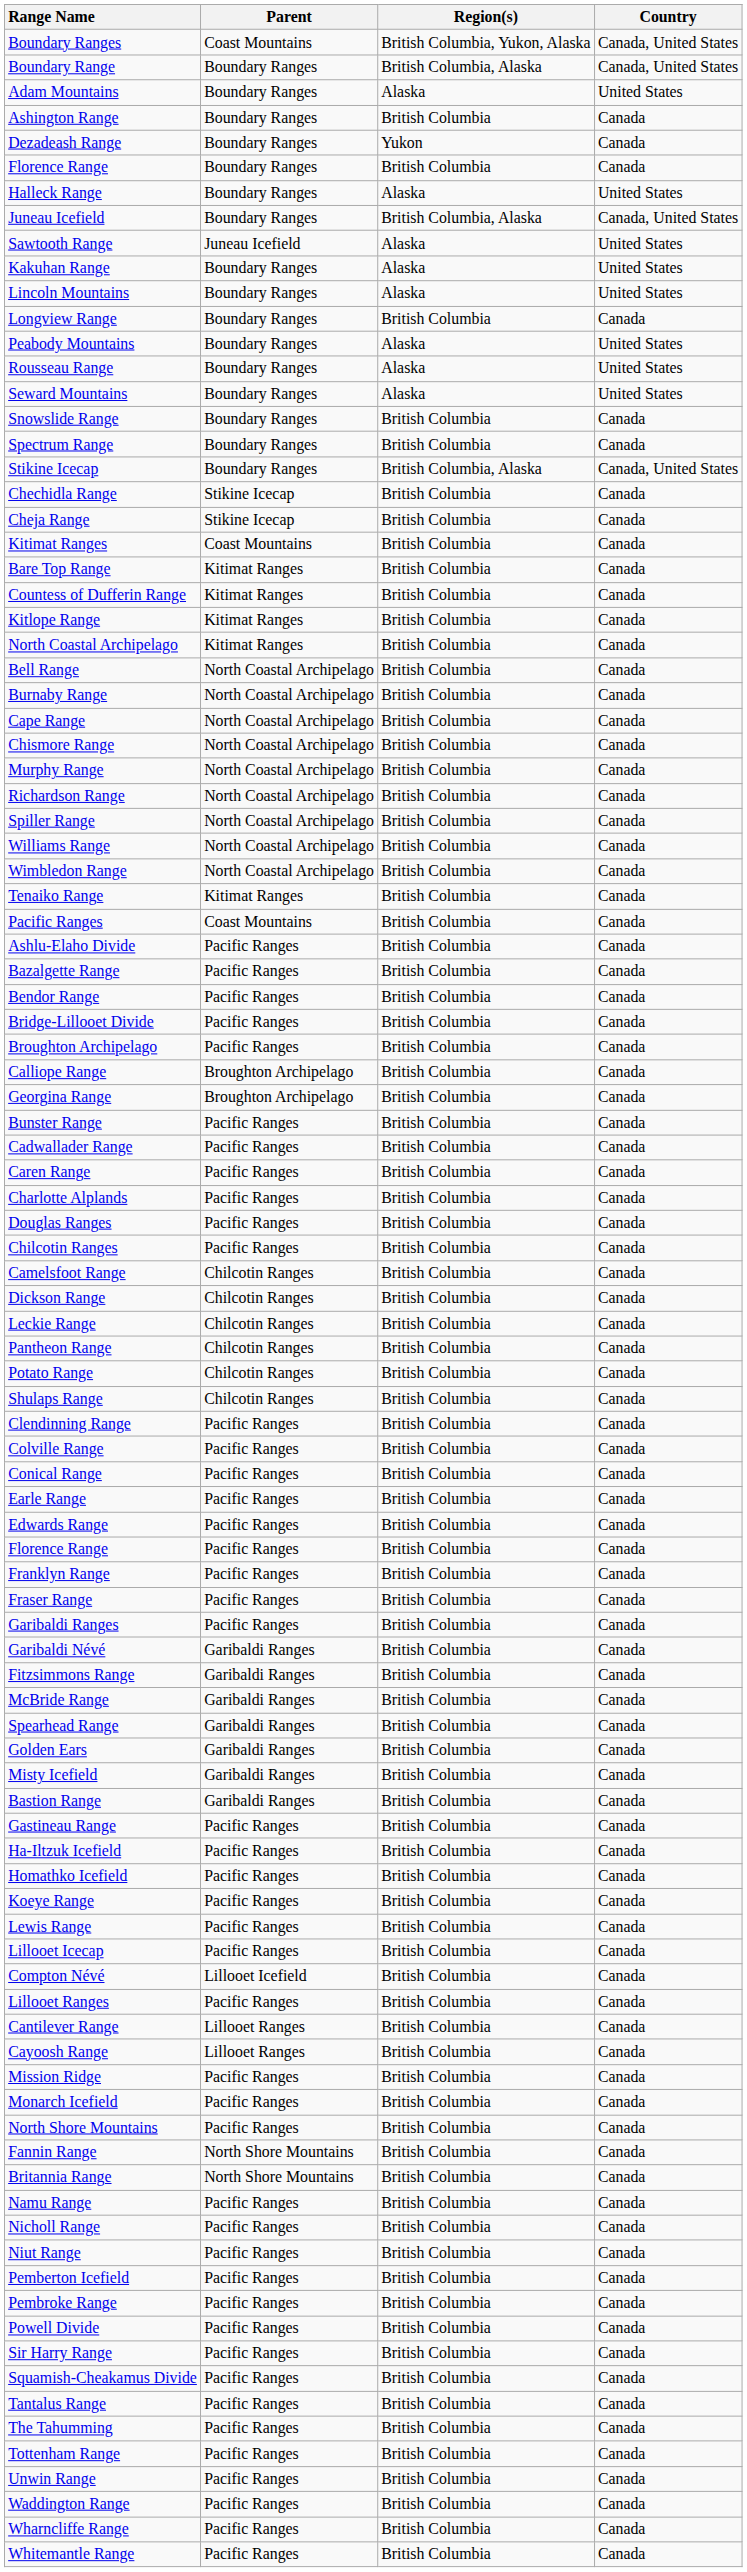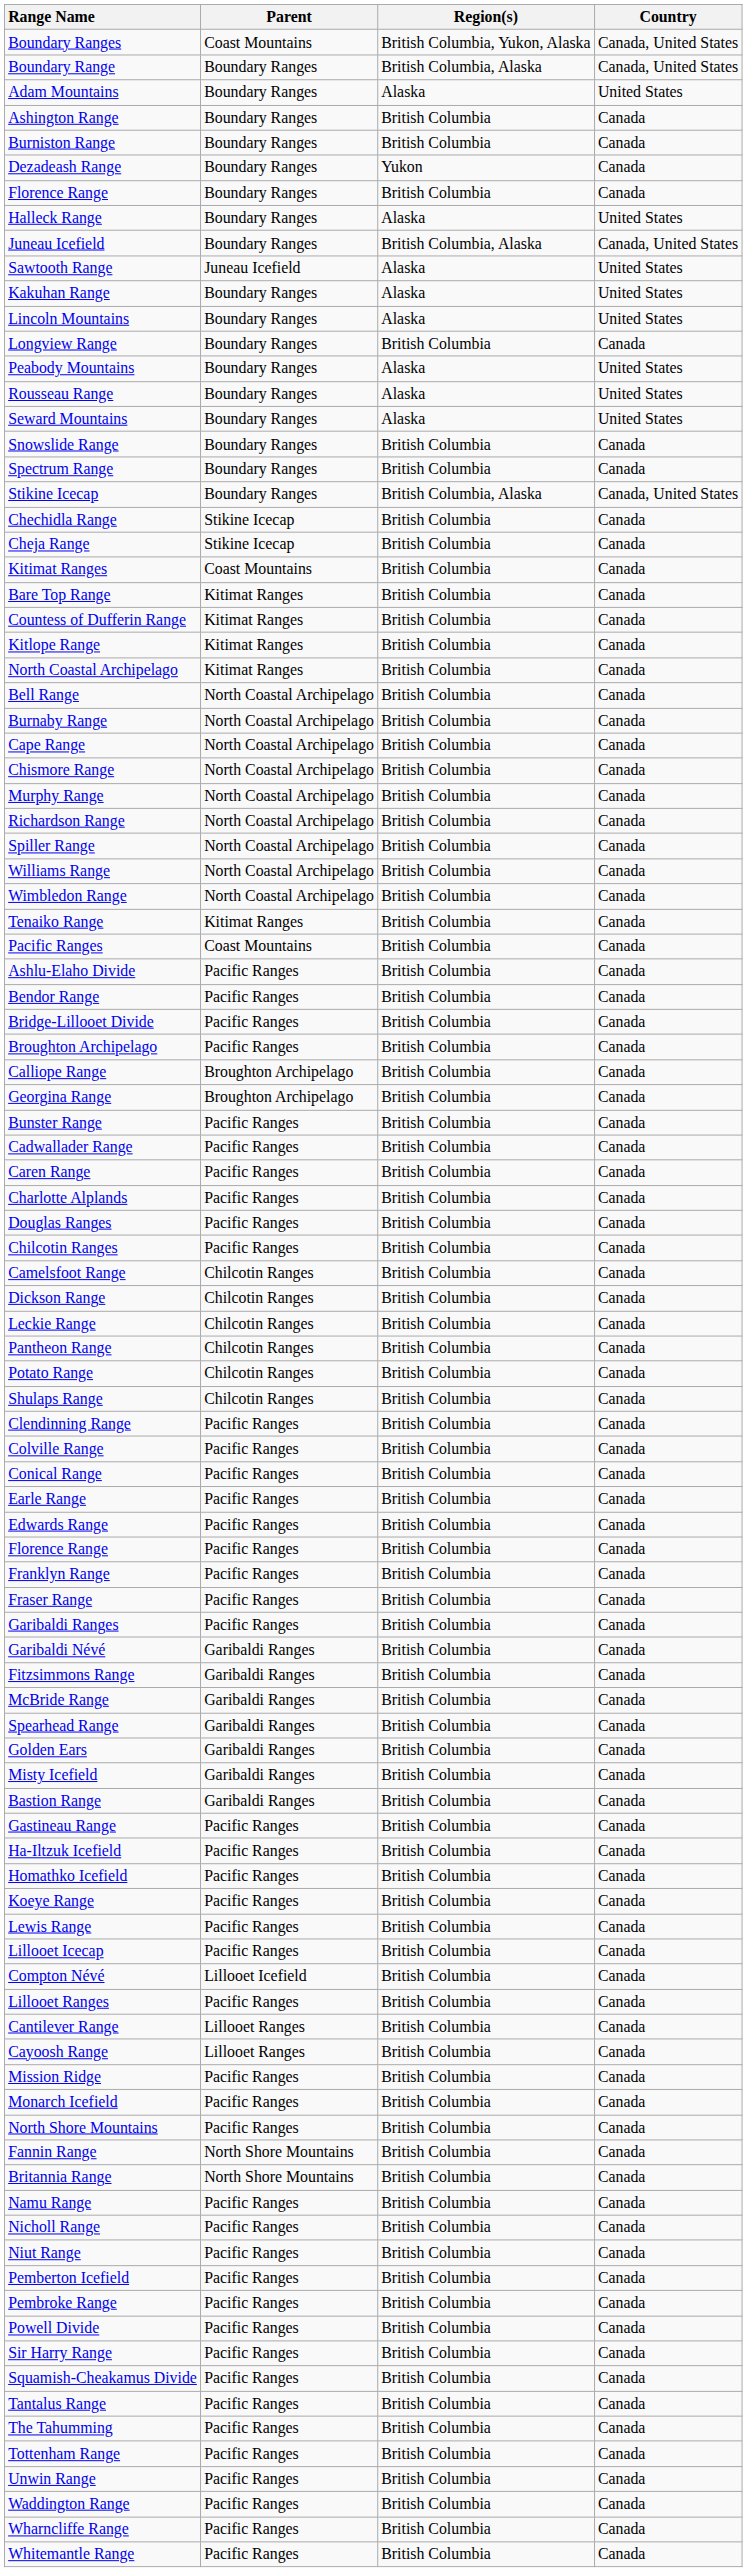 <table class="wikitable sortable" 2" cellspacing="width:100%" style="border-style:solid; border-width:1px; border-color:grey">
 <tr style="background:#efefef;">
 <th style="text-align:left;">Range Name</th>
 <th>Parent</th>
 <th>Region(s)</th>
 <th>Country</th>
 </tr>
 <tr>
 <td><a href='#'>Boundary Ranges</a></td>
 <td>Coast Mountains</td>
 <td>British Columbia, Yukon, Alaska</td>
 <td>Canada, United States</td>
 </tr>
 <tr>
 <td><a href='#'>Boundary Range</a></td>
 <td>Boundary Ranges</td>
 <td>British Columbia, Alaska</td>
 <td>Canada, United States</td>
 </tr>
 <tr>
 <td><a href='#'>Adam Mountains</a></td>
 <td>Boundary Ranges</td>
 <td>Alaska</td>
 <td>United States</td>
 </tr>
 <tr>
 <td><a href='#'>Ashington Range</a></td>
+<td>Boundary Ranges</td>
+<td>British Columbia</td>
+<td>Canada</td>
+</tr>
+<tr>
+<td><a href='#'>Burniston Range</a></td>
 <td>Boundary Ranges</td>
 <td>British Columbia</td>
 <td>Canada</td>
 </tr>
 <tr>
 <td><a href='#'>Dezadeash Range</a></td>
 <td>Boundary Ranges</td>
 <td>Yukon</td>
 <td>Canada</td>
 </tr>
 <tr>
 <td><a href='#'>Florence Range</a></td>
 <td>Boundary Ranges</td>
 <td>British Columbia</td>
 <td>Canada</td>
 </tr>
 <tr>
 <td><a href='#'>Halleck Range</a></td>
 <td>Boundary Ranges</td>
 <td>Alaska</td>
 <td>United States</td>
 </tr>
 <tr>
 <td><a href='#'>Juneau Icefield</a></td>
 <td>Boundary Ranges</td>
 <td>British Columbia, Alaska</td>
 <td>Canada, United States</td>
 </tr>
 <tr>
 <td><a href='#'>Sawtooth Range</a></td>
 <td>Juneau Icefield</td>
 <td>Alaska</td>
 <td>United States</td>
 </tr>
 <tr>
 <td><a href='#'>Kakuhan Range</a></td>
 <td>Boundary Ranges</td>
 <td>Alaska</td>
 <td>United States</td>
 </tr>
 <tr>
 <td><a href='#'>Lincoln Mountains</a></td>
 <td>Boundary Ranges</td>
 <td>Alaska</td>
 <td>United States</td>
 </tr>
 <tr>
 <td><a href='#'>Longview Range</a></td>
 <td>Boundary Ranges</td>
 <td>British Columbia</td>
 <td>Canada</td>
 </tr>
 <tr>
 <td><a href='#'>Peabody Mountains</a></td>
 <td>Boundary Ranges</td>
 <td>Alaska</td>
 <td>United States</td>
 </tr>
 <tr>
 <td><a href='#'>Rousseau Range</a></td>
 <td>Boundary Ranges</td>
 <td>Alaska</td>
 <td>United States</td>
 </tr>
 <tr>
 <td><a href='#'>Seward Mountains</a></td>
 <td>Boundary Ranges</td>
 <td>Alaska</td>
 <td>United States</td>
 </tr>
 <tr>
 <td><a href='#'>Snowslide Range</a></td>
 <td>Boundary Ranges</td>
 <td>British Columbia</td>
 <td>Canada</td>
 </tr>
 <tr>
 <td><a href='#'>Spectrum Range</a></td>
 <td>Boundary Ranges</td>
 <td>British Columbia</td>
 <td>Canada</td>
 </tr>
 <tr>
 <td><a href='#'>Stikine Icecap</a></td>
 <td>Boundary Ranges</td>
 <td>British Columbia, Alaska</td>
 <td>Canada, United States</td>
 </tr>
 <tr>
 <td><a href='#'>Chechidla Range</a></td>
 <td>Stikine Icecap</td>
 <td>British Columbia</td>
 <td>Canada</td>
 </tr>
 <tr>
 <td><a href='#'>Cheja Range</a></td>
 <td>Stikine Icecap</td>
 <td>British Columbia</td>
 <td>Canada</td>
 </tr>
 <tr>
 <td><a href='#'>Kitimat Ranges</a></td>
 <td>Coast Mountains</td>
 <td>British Columbia</td>
 <td>Canada</td>
 </tr>
 <tr>
 <td><a href='#'>Bare Top Range</a></td>
 <td>Kitimat Ranges</td>
 <td>British Columbia</td>
 <td>Canada</td>
 </tr>
 <tr>
 <td><a href='#'>Countess of Dufferin Range</a></td>
 <td>Kitimat Ranges</td>
 <td>British Columbia</td>
 <td>Canada</td>
 </tr>
 <tr>
 <td><a href='#'>Kitlope Range</a></td>
 <td>Kitimat Ranges</td>
 <td>British Columbia</td>
 <td>Canada</td>
 </tr>
 <tr>
 <td><a href='#'>North Coastal Archipelago</a></td>
 <td>Kitimat Ranges</td>
 <td>British Columbia</td>
 <td>Canada</td>
 </tr>
 <tr>
 <td><a href='#'>Bell Range</a></td>
 <td>North Coastal Archipelago</td>
 <td>British Columbia</td>
 <td>Canada</td>
 </tr>
 <tr>
 <td><a href='#'>Burnaby Range</a></td>
 <td>North Coastal Archipelago</td>
 <td>British Columbia</td>
 <td>Canada</td>
 </tr>
 <tr>
 <td><a href='#'>Cape Range</a></td>
 <td>North Coastal Archipelago</td>
 <td>British Columbia</td>
 <td>Canada</td>
 </tr>
 <tr>
 <td><a href='#'>Chismore Range</a></td>
 <td>North Coastal Archipelago</td>
 <td>British Columbia</td>
 <td>Canada</td>
 </tr>
 <tr>
 <td><a href='#'>Murphy Range</a></td>
 <td>North Coastal Archipelago</td>
 <td>British Columbia</td>
 <td>Canada</td>
 </tr>
 <tr>
 <td><a href='#'>Richardson Range</a></td>
 <td>North Coastal Archipelago</td>
 <td>British Columbia</td>
 <td>Canada</td>
 </tr>
 <tr>
 <td><a href='#'>Spiller Range</a></td>
 <td>North Coastal Archipelago</td>
 <td>British Columbia</td>
 <td>Canada</td>
 </tr>
 <tr>
 <td><a href='#'>Williams Range</a></td>
 <td>North Coastal Archipelago</td>
 <td>British Columbia</td>
 <td>Canada</td>
 </tr>
 <tr>
 <td><a href='#'>Wimbledon Range</a></td>
 <td>North Coastal Archipelago</td>
 <td>British Columbia</td>
 <td>Canada</td>
 </tr>
 <tr>
 <td><a href='#'>Tenaiko Range</a></td>
 <td>Kitimat Ranges</td>
 <td>British Columbia</td>
 <td>Canada</td>
 </tr>
 <tr>
 <td><a href='#'>Pacific Ranges</a></td>
 <td>Coast Mountains</td>
 <td>British Columbia</td>
 <td>Canada</td>
 </tr>
 <tr>
 <td><a href='#'>Ashlu-Elaho Divide</a></td>
-<td>Pacific Ranges</td>
-<td>British Columbia</td>
-<td>Canada</td>
-</tr>
-<tr>
-<td><a href='#'>Bazalgette Range</a></td>
 <td>Pacific Ranges</td>
 <td>British Columbia</td>
 <td>Canada</td>
 </tr>
 <tr>
 <td><a href='#'>Bendor Range</a></td>
 <td>Pacific Ranges</td>
 <td>British Columbia</td>
 <td>Canada</td>
 </tr>
 <tr>
 <td><a href='#'>Bridge-Lillooet Divide</a></td>
 <td>Pacific Ranges</td>
 <td>British Columbia</td>
 <td>Canada</td>
 </tr>
 <tr>
 <td><a href='#'>Broughton Archipelago</a></td>
 <td>Pacific Ranges</td>
 <td>British Columbia</td>
 <td>Canada</td>
 </tr>
 <tr>
 <td><a href='#'>Calliope Range</a></td>
 <td>Broughton Archipelago</td>
 <td>British Columbia</td>
 <td>Canada</td>
 </tr>
 <tr>
 <td><a href='#'>Georgina Range</a></td>
 <td>Broughton Archipelago</td>
 <td>British Columbia</td>
 <td>Canada</td>
 </tr>
 <tr>
 <td><a href='#'>Bunster Range</a></td>
 <td>Pacific Ranges</td>
 <td>British Columbia</td>
 <td>Canada</td>
 </tr>
 <tr>
 <td><a href='#'>Cadwallader Range</a></td>
 <td>Pacific Ranges</td>
 <td>British Columbia</td>
 <td>Canada</td>
 </tr>
 <tr>
 <td><a href='#'>Caren Range</a></td>
 <td>Pacific Ranges</td>
 <td>British Columbia</td>
 <td>Canada</td>
 </tr>
 <tr>
 <td><a href='#'>Charlotte Alplands</a></td>
 <td>Pacific Ranges</td>
 <td>British Columbia</td>
 <td>Canada</td>
 </tr>
 <tr>
 <td><a href='#'>Douglas Ranges</a></td>
 <td>Pacific Ranges</td>
 <td>British Columbia</td>
 <td>Canada</td>
 </tr>
 <tr>
 <td><a href='#'>Chilcotin Ranges</a></td>
 <td>Pacific Ranges</td>
 <td>British Columbia</td>
 <td>Canada</td>
 </tr>
 <tr>
 <td><a href='#'>Camelsfoot Range</a></td>
 <td>Chilcotin Ranges</td>
 <td>British Columbia</td>
 <td>Canada</td>
 </tr>
 <tr>
 <td><a href='#'>Dickson Range</a></td>
 <td>Chilcotin Ranges</td>
 <td>British Columbia</td>
 <td>Canada</td>
 </tr>
 <tr>
 <td><a href='#'>Leckie Range</a></td>
 <td>Chilcotin Ranges</td>
 <td>British Columbia</td>
 <td>Canada</td>
 </tr>
 <tr>
 <td><a href='#'>Pantheon Range</a></td>
 <td>Chilcotin Ranges</td>
 <td>British Columbia</td>
 <td>Canada</td>
 </tr>
 <tr>
 <td><a href='#'>Potato Range</a></td>
 <td>Chilcotin Ranges</td>
 <td>British Columbia</td>
 <td>Canada</td>
 </tr>
 <tr>
 <td><a href='#'>Shulaps Range</a></td>
 <td>Chilcotin Ranges</td>
 <td>British Columbia</td>
 <td>Canada</td>
 </tr>
 <tr>
 <td><a href='#'>Clendinning Range</a></td>
 <td>Pacific Ranges</td>
 <td>British Columbia</td>
 <td>Canada</td>
 </tr>
 <tr>
 <td><a href='#'>Colville Range</a></td>
 <td>Pacific Ranges</td>
 <td>British Columbia</td>
 <td>Canada</td>
 </tr>
 <tr>
 <td><a href='#'>Conical Range</a></td>
 <td>Pacific Ranges</td>
 <td>British Columbia</td>
 <td>Canada</td>
 </tr>
 <tr>
 <td><a href='#'>Earle Range</a></td>
 <td>Pacific Ranges</td>
 <td>British Columbia</td>
 <td>Canada</td>
 </tr>
 <tr>
 <td><a href='#'>Edwards Range</a></td>
 <td>Pacific Ranges</td>
 <td>British Columbia</td>
 <td>Canada</td>
 </tr>
 <tr>
 <td><a href='#'>Florence Range</a></td>
 <td>Pacific Ranges</td>
 <td>British Columbia</td>
 <td>Canada</td>
 </tr>
 <tr>
 <td><a href='#'>Franklyn Range</a></td>
 <td>Pacific Ranges</td>
 <td>British Columbia</td>
 <td>Canada</td>
 </tr>
 <tr>
 <td><a href='#'>Fraser Range</a></td>
 <td>Pacific Ranges</td>
 <td>British Columbia</td>
 <td>Canada</td>
 </tr>
 <tr>
 <td><a href='#'>Garibaldi Ranges</a></td>
 <td>Pacific Ranges</td>
 <td>British Columbia</td>
 <td>Canada</td>
 </tr>
 <tr>
 <td><a href='#'>Garibaldi Névé</a></td>
 <td>Garibaldi Ranges</td>
 <td>British Columbia</td>
 <td>Canada</td>
 </tr>
 <tr>
 <td><a href='#'>Fitzsimmons Range</a></td>
 <td>Garibaldi Ranges</td>
 <td>British Columbia</td>
 <td>Canada</td>
 </tr>
 <tr>
 <td><a href='#'>McBride Range</a></td>
 <td>Garibaldi Ranges</td>
 <td>British Columbia</td>
 <td>Canada</td>
 </tr>
 <tr>
 <td><a href='#'>Spearhead Range</a></td>
 <td>Garibaldi Ranges</td>
 <td>British Columbia</td>
 <td>Canada</td>
 </tr>
 <tr>
 <td><a href='#'>Golden Ears</a></td>
 <td>Garibaldi Ranges</td>
 <td>British Columbia</td>
 <td>Canada</td>
 </tr>
 <tr>
 <td><a href='#'>Misty Icefield</a></td>
 <td>Garibaldi Ranges</td>
 <td>British Columbia</td>
 <td>Canada</td>
 </tr>
 <tr>
 <td><a href='#'>Bastion Range</a></td>
 <td>Garibaldi Ranges</td>
 <td>British Columbia</td>
 <td>Canada</td>
 </tr>
 <tr>
 <td><a href='#'>Gastineau Range</a></td>
 <td>Pacific Ranges</td>
 <td>British Columbia</td>
 <td>Canada</td>
 </tr>
 <tr>
 <td><a href='#'>Ha-Iltzuk Icefield</a></td>
 <td>Pacific Ranges</td>
 <td>British Columbia</td>
 <td>Canada</td>
 </tr>
 <tr>
 <td><a href='#'>Homathko Icefield</a></td>
 <td>Pacific Ranges</td>
 <td>British Columbia</td>
 <td>Canada</td>
 </tr>
 <tr>
 <td><a href='#'>Koeye Range</a></td>
 <td>Pacific Ranges</td>
 <td>British Columbia</td>
 <td>Canada</td>
 </tr>
 <tr>
 <td><a href='#'>Lewis Range</a></td>
 <td>Pacific Ranges</td>
 <td>British Columbia</td>
 <td>Canada</td>
 </tr>
 <tr>
 <td><a href='#'>Lillooet Icecap</a></td>
 <td>Pacific Ranges</td>
 <td>British Columbia</td>
 <td>Canada</td>
 </tr>
 <tr>
 <td><a href='#'>Compton Névé</a></td>
 <td>Lillooet Icefield</td>
 <td>British Columbia</td>
 <td>Canada</td>
 </tr>
 <tr>
 <td><a href='#'>Lillooet Ranges</a></td>
 <td>Pacific Ranges</td>
 <td>British Columbia</td>
 <td>Canada</td>
 </tr>
 <tr>
 <td><a href='#'>Cantilever Range</a></td>
 <td>Lillooet Ranges</td>
 <td>British Columbia</td>
 <td>Canada</td>
 </tr>
 <tr>
 <td><a href='#'>Cayoosh Range</a></td>
 <td>Lillooet Ranges</td>
 <td>British Columbia</td>
 <td>Canada</td>
 </tr>
 <tr>
 <td><a href='#'>Mission Ridge</a></td>
 <td>Pacific Ranges</td>
 <td>British Columbia</td>
 <td>Canada</td>
 </tr>
 <tr>
 <td><a href='#'>Monarch Icefield</a></td>
 <td>Pacific Ranges</td>
 <td>British Columbia</td>
 <td>Canada</td>
 </tr>
 <tr>
 <td><a href='#'>North Shore Mountains</a></td>
 <td>Pacific Ranges</td>
 <td>British Columbia</td>
 <td>Canada</td>
 </tr>
 <tr>
 <td><a href='#'>Fannin Range</a></td>
 <td>North Shore Mountains</td>
 <td>British Columbia</td>
 <td>Canada</td>
 </tr>
 <tr>
 <td><a href='#'>Britannia Range</a></td>
 <td>North Shore Mountains</td>
 <td>British Columbia</td>
 <td>Canada</td>
 </tr>
 <tr>
 <td><a href='#'>Namu Range</a></td>
 <td>Pacific Ranges</td>
 <td>British Columbia</td>
 <td>Canada</td>
 </tr>
 <tr>
 <td><a href='#'>Nicholl Range</a></td>
 <td>Pacific Ranges</td>
 <td>British Columbia</td>
 <td>Canada</td>
 </tr>
 <tr>
 <td><a href='#'>Niut Range</a></td>
 <td>Pacific Ranges</td>
 <td>British Columbia</td>
 <td>Canada</td>
 </tr>
 <tr>
 <td><a href='#'>Pemberton Icefield</a></td>
 <td>Pacific Ranges</td>
 <td>British Columbia</td>
 <td>Canada</td>
 </tr>
 <tr>
 <td><a href='#'>Pembroke Range</a></td>
 <td>Pacific Ranges</td>
 <td>British Columbia</td>
 <td>Canada</td>
 </tr>
 <tr>
 <td><a href='#'>Powell Divide</a></td>
 <td>Pacific Ranges</td>
 <td>British Columbia</td>
 <td>Canada</td>
 </tr>
 <tr>
 <td><a href='#'>Sir Harry Range</a></td>
 <td>Pacific Ranges</td>
 <td>British Columbia</td>
 <td>Canada</td>
 </tr>
 <tr>
 <td><a href='#'>Squamish-Cheakamus Divide</a></td>
 <td>Pacific Ranges</td>
 <td>British Columbia</td>
 <td>Canada</td>
 </tr>
 <tr>
 <td><a href='#'>Tantalus Range</a></td>
 <td>Pacific Ranges</td>
 <td>British Columbia</td>
 <td>Canada</td>
 </tr>
 <tr>
 <td><a href='#'>The Tahumming</a></td>
 <td>Pacific Ranges</td>
 <td>British Columbia</td>
 <td>Canada</td>
 </tr>
 <tr>
 <td><a href='#'>Tottenham Range</a></td>
 <td>Pacific Ranges</td>
 <td>British Columbia</td>
 <td>Canada</td>
 </tr>
 <tr>
 <td><a href='#'>Unwin Range</a></td>
 <td>Pacific Ranges</td>
 <td>British Columbia</td>
 <td>Canada</td>
 </tr>
 <tr>
 <td><a href='#'>Waddington Range</a></td>
 <td>Pacific Ranges</td>
 <td>British Columbia</td>
 <td>Canada</td>
 </tr>
 <tr>
 <td><a href='#'>Wharncliffe Range</a></td>
 <td>Pacific Ranges</td>
 <td>British Columbia</td>
 <td>Canada</td>
 </tr>
 <tr>
 <td><a href='#'>Whitemantle Range</a></td>
 <td>Pacific Ranges</td>
 <td>British Columbia</td>
 <td>Canada</td>
 </tr>
 </table>
